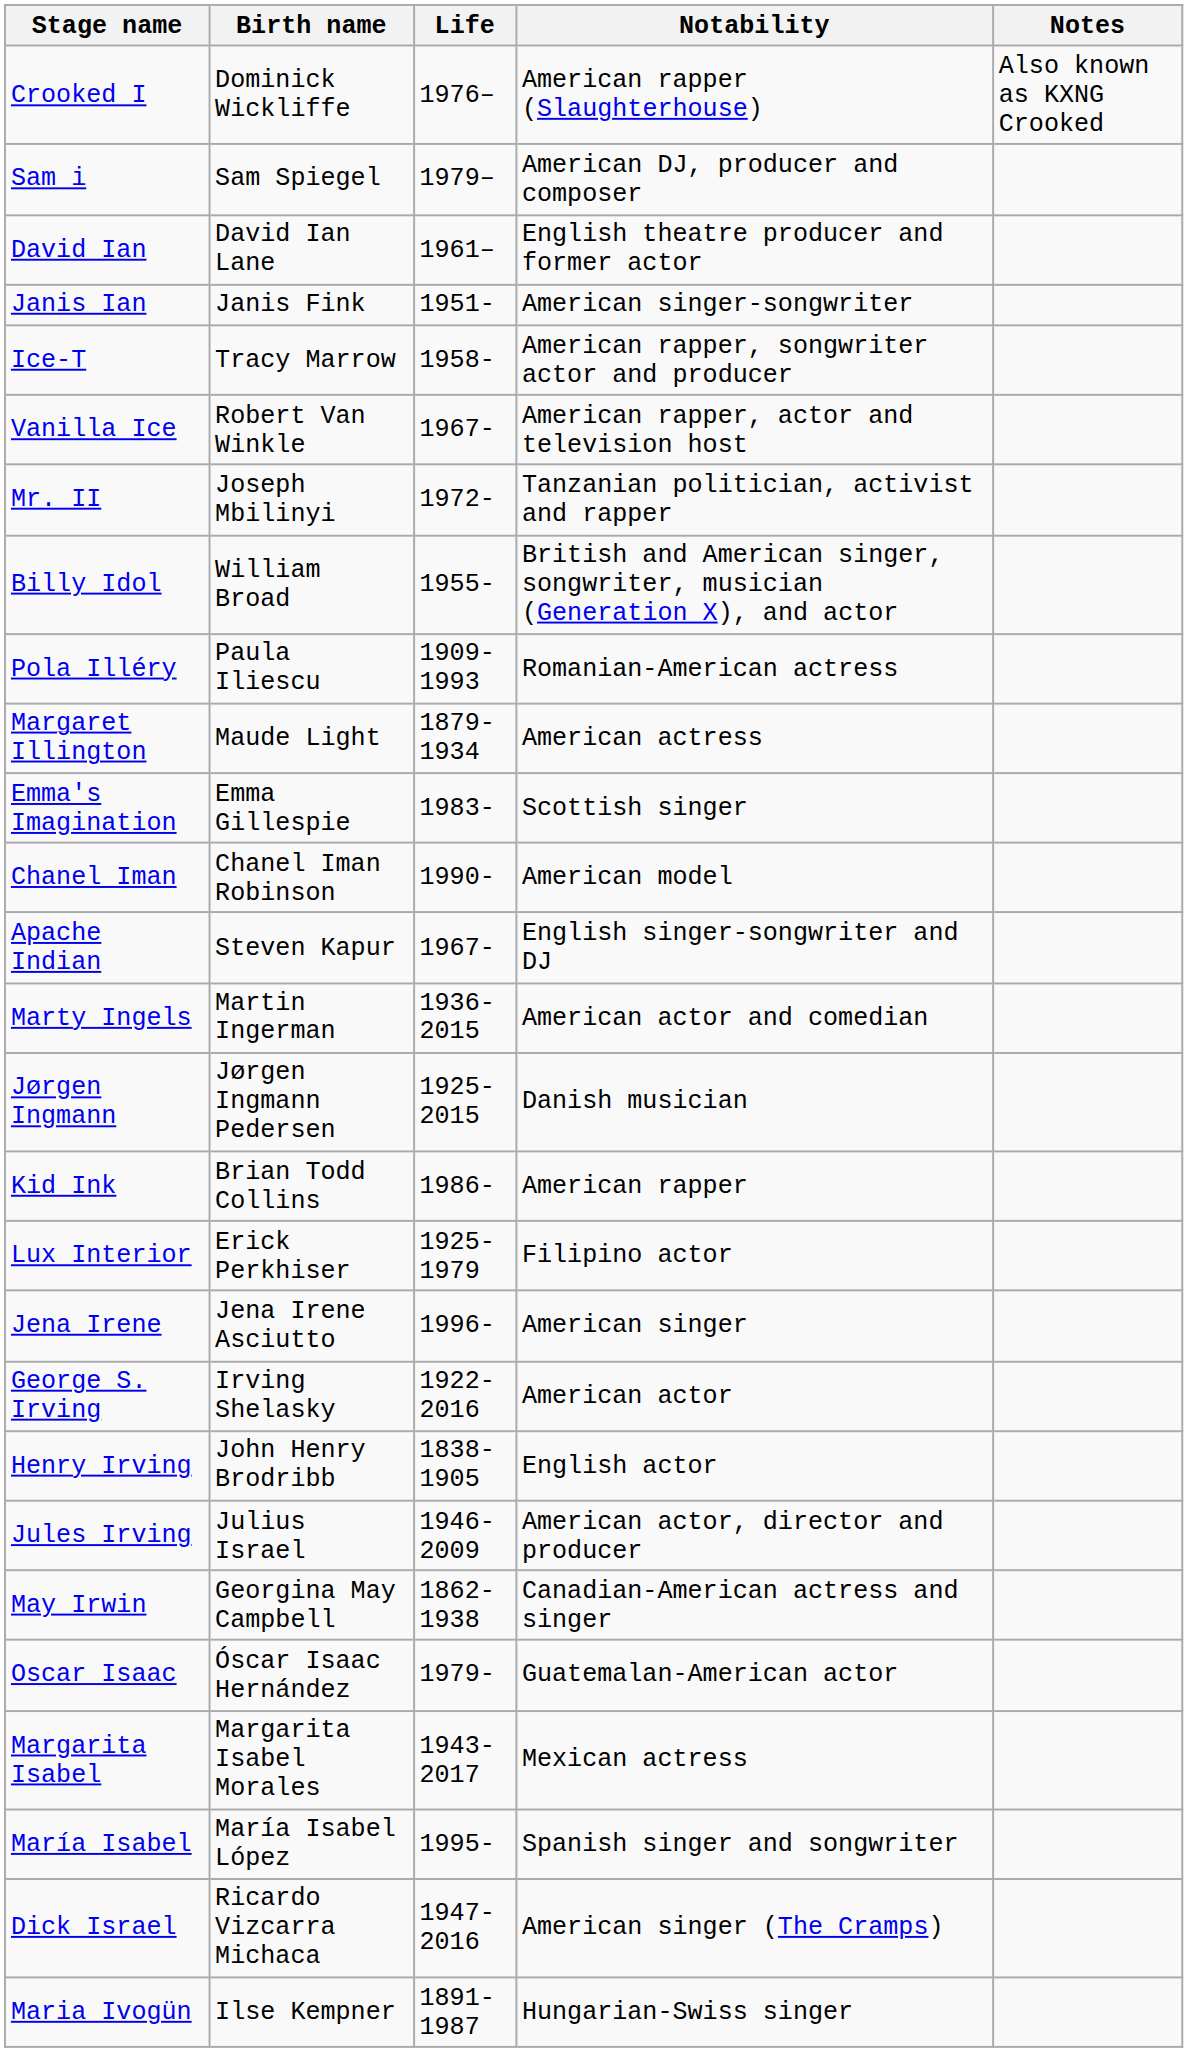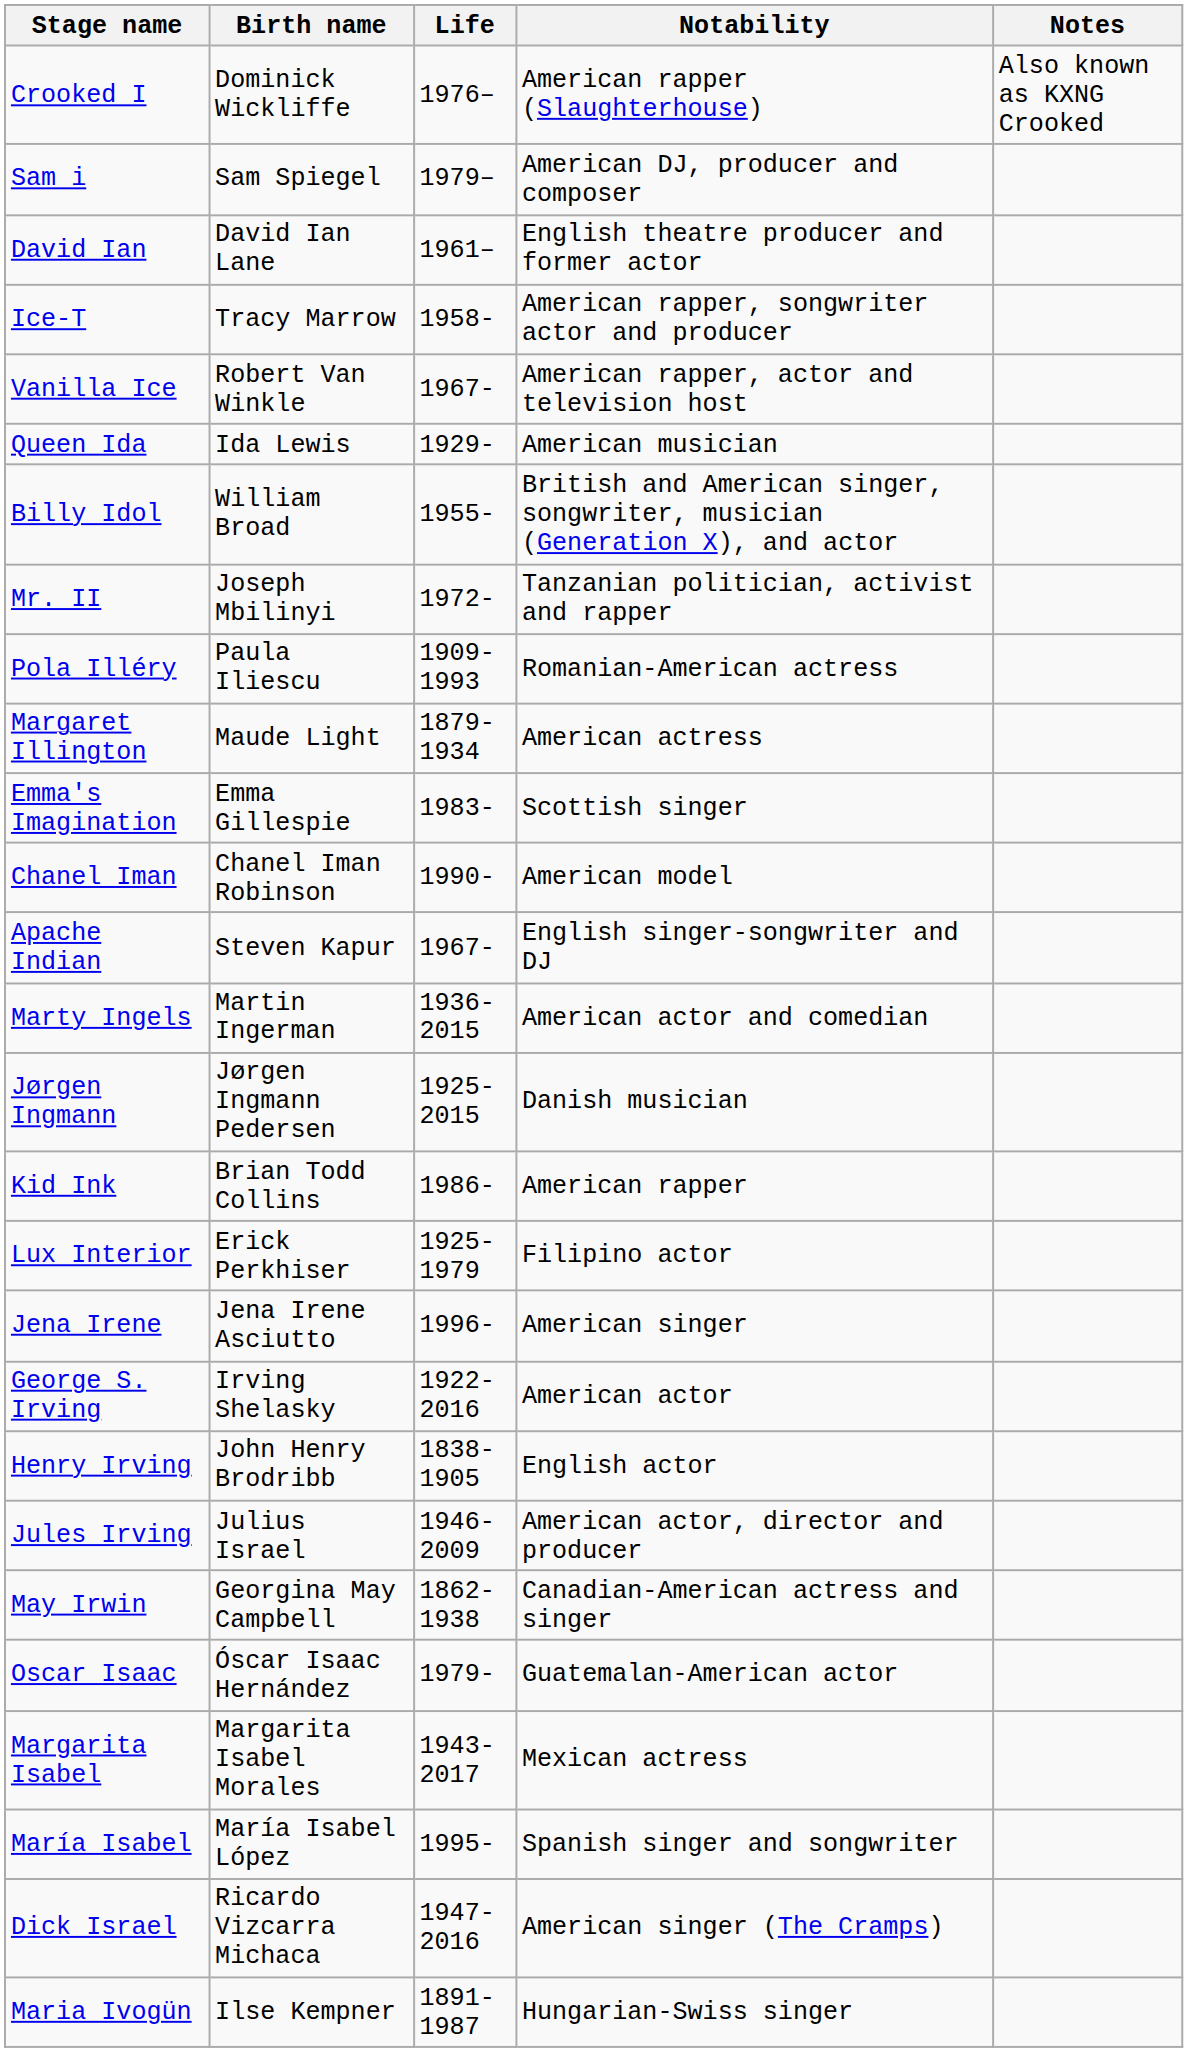 <table class="wikitable sortable">
 <tr>
 <th>Stage name</th>
 <th>Birth name</th>
 <th>Life</th>
 <th>Notability</th>
 <th>Notes</th>
 </tr>
 <tr>
 <td><a href='#'>Crooked I</a></td>
 <td>Dominick Wickliffe</td>
 <td>1976–</td>
 <td>American rapper (<a href='#'>Slaughterhouse</a>)</td>
 <td>Also known as KXNG Crooked</td>
 </tr>
 <tr>
 <td><a href='#'>Sam i</a></td>
 <td>Sam Spiegel</td>
 <td>1979–</td>
 <td>American DJ, producer and composer</td>
 <td></td>
 </tr>
 <tr>
 <td><a href='#'>David Ian</a></td>
 <td>David Ian Lane</td>
 <td>1961–</td>
 <td>English theatre producer and former actor</td>
 <td></td>
 </tr>
 <tr>
-<td><a href='#'>Janis Ian</a></td>
-<td>Janis Fink</td>
-<td>1951-</td>
-<td>American singer-songwriter</td>
-<td></td>
-</tr>
-<tr>
 <td><a href='#'>Ice-T</a></td>
 <td>Tracy Marrow</td>
 <td>1958-</td>
 <td>American rapper, songwriter actor and producer</td>
 <td></td>
 </tr>
 <tr>
 <td><a href='#'>Vanilla Ice</a></td>
 <td>Robert Van Winkle</td>
 <td>1967-</td>
 <td>American rapper, actor and television host</td>
 <td></td>
 </tr>
 <tr>
-<td><a href='#'>Mr. II</a></td>
-<td>Joseph Mbilinyi</td>
-<td>1972-</td>
-<td>Tanzanian politician, activist and rapper</td>
+<td><a href='#'>Queen Ida</a></td>
+<td>Ida Lewis</td>
+<td>1929-</td>
+<td>American musician</td>
 <td></td>
 </tr>
 <tr>
 <td><a href='#'>Billy Idol</a></td>
 <td>William Broad</td>
 <td>1955-</td>
 <td>British and American singer, songwriter, musician (<a href='#'>Generation X</a>), and actor</td>
+<td></td>
+</tr>
+<tr>
+<td><a href='#'>Mr. II</a></td>
+<td>Joseph Mbilinyi</td>
+<td>1972-</td>
+<td>Tanzanian politician, activist and rapper</td>
 <td></td>
 </tr>
 <tr>
 <td><a href='#'>Pola Illéry</a></td>
 <td>Paula Iliescu</td>
 <td>1909-1993</td>
 <td>Romanian-American actress</td>
 <td></td>
 </tr>
 <tr>
 <td><a href='#'>Margaret Illington</a></td>
 <td>Maude Light</td>
 <td>1879-1934</td>
 <td>American actress</td>
 <td></td>
 </tr>
 <tr>
 <td><a href='#'>Emma's Imagination</a></td>
 <td>Emma Gillespie</td>
 <td>1983-</td>
 <td>Scottish singer</td>
 <td></td>
 </tr>
 <tr>
 <td><a href='#'>Chanel Iman</a></td>
 <td>Chanel Iman Robinson</td>
 <td>1990-</td>
 <td>American model</td>
 <td></td>
 </tr>
 <tr>
 <td><a href='#'>Apache Indian</a></td>
 <td>Steven Kapur</td>
 <td>1967-</td>
 <td>English singer-songwriter and DJ</td>
 <td></td>
 </tr>
 <tr>
 <td><a href='#'>Marty Ingels</a></td>
 <td>Martin Ingerman</td>
 <td>1936-2015</td>
 <td>American actor and comedian</td>
 <td></td>
 </tr>
 <tr>
 <td><a href='#'>Jørgen Ingmann</a></td>
 <td>Jørgen Ingmann Pedersen</td>
 <td>1925-2015</td>
 <td>Danish musician</td>
 <td></td>
 </tr>
 <tr>
 <td><a href='#'>Kid Ink</a></td>
 <td>Brian Todd Collins</td>
 <td>1986-</td>
 <td>American rapper</td>
 <td></td>
 </tr>
 <tr>
 <td><a href='#'>Lux Interior</a></td>
 <td>Erick Perkhiser</td>
 <td>1925-1979</td>
 <td>Filipino actor</td>
 <td></td>
 </tr>
 <tr>
 <td><a href='#'>Jena Irene</a></td>
 <td>Jena Irene Asciutto</td>
 <td>1996-</td>
 <td>American singer</td>
 <td></td>
 </tr>
 <tr>
 <td><a href='#'>George S. Irving</a></td>
 <td>Irving Shelasky</td>
 <td>1922-2016</td>
 <td>American actor</td>
 <td></td>
 </tr>
 <tr>
 <td><a href='#'>Henry Irving</a></td>
 <td>John Henry Brodribb</td>
 <td>1838-1905</td>
 <td>English actor</td>
 <td></td>
 </tr>
 <tr>
 <td><a href='#'>Jules Irving</a></td>
 <td>Julius Israel</td>
 <td>1946-2009</td>
 <td>American actor, director and producer</td>
 <td></td>
 </tr>
 <tr>
 <td><a href='#'>May Irwin</a></td>
 <td>Georgina May Campbell</td>
 <td>1862-1938</td>
 <td>Canadian-American actress and singer</td>
 <td></td>
 </tr>
 <tr>
 <td><a href='#'>Oscar Isaac</a></td>
 <td>Óscar Isaac Hernández</td>
 <td>1979-</td>
 <td>Guatemalan-American actor</td>
 <td></td>
 </tr>
 <tr>
 <td><a href='#'>Margarita Isabel</a></td>
 <td>Margarita Isabel Morales</td>
 <td>1943-2017</td>
 <td>Mexican actress</td>
 <td></td>
 </tr>
 <tr>
 <td><a href='#'>María Isabel</a></td>
 <td>María Isabel López</td>
 <td>1995-</td>
 <td>Spanish singer and songwriter</td>
 <td></td>
 </tr>
 <tr>
 <td><a href='#'>Dick Israel</a></td>
 <td>Ricardo Vizcarra Michaca</td>
 <td>1947-2016</td>
 <td>American singer (<a href='#'>The Cramps</a>)</td>
 <td></td>
 </tr>
 <tr>
 <td><a href='#'>Maria Ivogün</a></td>
 <td>Ilse Kempner</td>
 <td>1891-1987</td>
 <td>Hungarian-Swiss singer</td>
 <td></td>
 </tr>
 </table>
